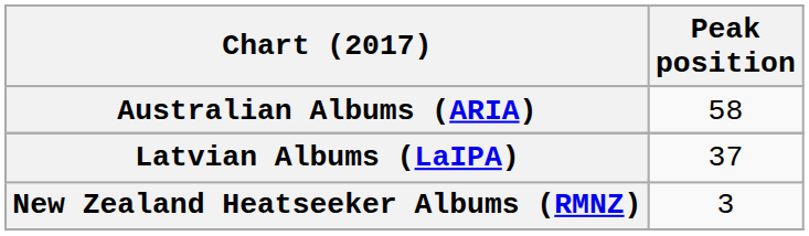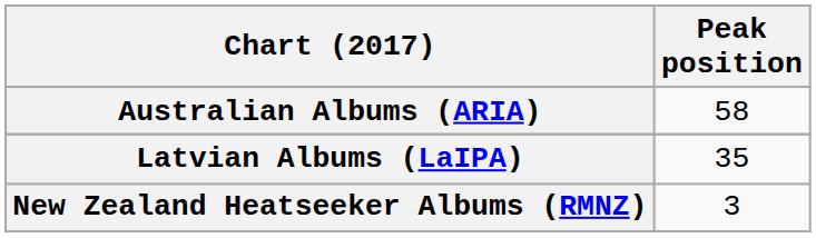 <table class="wikitable sortable plainrowheaders" style="text-align:center">
 <tr>
 <th scope="col">Chart (2017)</th>
 <th scope="col">Peak<br> position</th>
 </tr>
 <tr>
 <th scope="row">Australian Albums (<a href='#'>ARIA</a>)</th>
 <td>58</td>
 </tr>
 <tr>
 </tr>
 <tr>
 </tr>
 <tr>
 </tr>
 <tr>
 </tr>
 <tr>
 <th scope="row">Latvian Albums (<a href='#'>LaIPA</a>)</th>
-<td>37</td>
+<td>35</td>
 </tr>
 <tr>
 <th scope="row">New Zealand Heatseeker Albums (<a href='#'>RMNZ</a>)</th>
 <td>3</td>
 </tr>
 <tr>
 </tr>
 <tr>
 </tr>
 <tr>
 </tr>
 <tr>
 </tr>
 </table>
